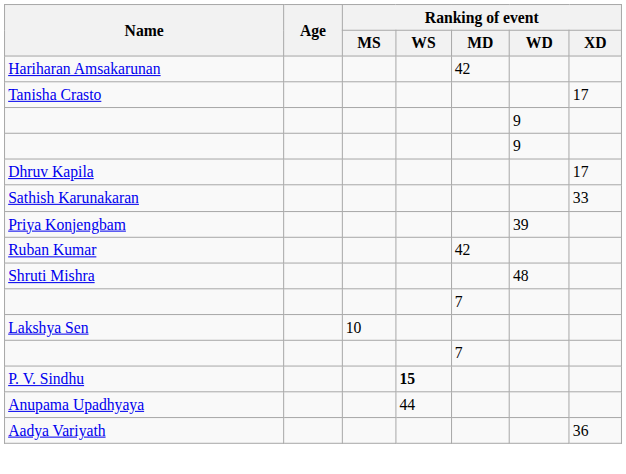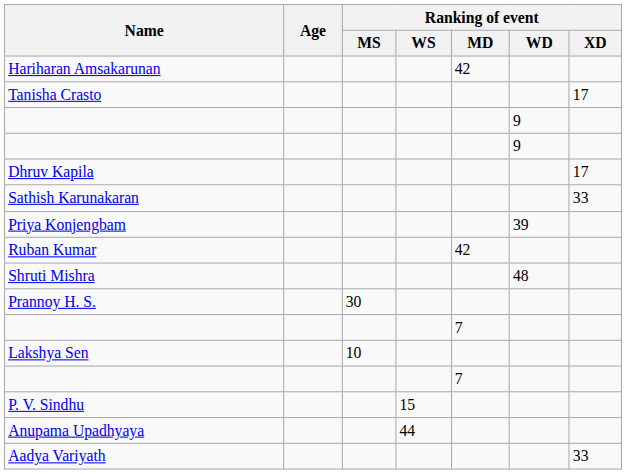 <table class="wikitable" style="width:600px; font-size:95%; text-align:left">
 <tr>
 <th rowspan="2" align="left">Name</th>
 <th rowspan="2" align="left">Age</th>
 <th colspan="5" align="center">Ranking of event</th>
 </tr>
 <tr>
 <th align="left">MS</th>
 <th align="left">WS</th>
 <th align="left">MD</th>
 <th align="left">WD</th>
 <th align="left">XD</th>
 </tr>
 <tr>
 <td><a href='#'>Hariharan Amsakarunan</a></td>
 <td></td>
 <td></td>
 <td></td>
 <td>42</td>
 <td></td>
 <td></td>
 </tr>
 <tr>
 <td><a href='#'>Tanisha Crasto</a></td>
 <td></td>
 <td></td>
 <td></td>
 <td></td>
 <td></td>
 <td>17</td>
 </tr>
 <tr>
 <td></td>
 <td></td>
 <td></td>
 <td></td>
 <td></td>
 <td>9</td>
 <td></td>
 </tr>
 <tr>
 <td></td>
 <td></td>
 <td></td>
 <td></td>
 <td></td>
 <td>9</td>
 <td></td>
 </tr>
 <tr>
 <td><a href='#'>Dhruv Kapila</a></td>
 <td></td>
 <td></td>
 <td></td>
 <td></td>
 <td></td>
 <td>17</td>
 </tr>
 <tr>
 <td><a href='#'>Sathish Karunakaran</a></td>
 <td></td>
 <td></td>
 <td></td>
 <td></td>
 <td></td>
 <td>33</td>
 </tr>
 <tr>
 <td><a href='#'>Priya Konjengbam</a></td>
 <td></td>
 <td></td>
 <td></td>
 <td></td>
 <td>39</td>
 <td></td>
 </tr>
 <tr>
 <td><a href='#'>Ruban Kumar</a></td>
 <td></td>
 <td></td>
 <td></td>
 <td>42</td>
 <td></td>
 <td></td>
 </tr>
 <tr>
 <td><a href='#'>Shruti Mishra</a></td>
 <td></td>
 <td></td>
 <td></td>
 <td></td>
 <td>48</td>
 <td></td>
 </tr>
 <tr>
+<td><a href='#'>Prannoy H. S.</a></td>
+<td></td>
+<td>30</td>
+<td></td>
+<td></td>
+<td></td>
+<td></td>
+</tr>
+<tr>
 <td></td>
 <td></td>
 <td></td>
 <td></td>
 <td>7</td>
 <td></td>
 <td></td>
 </tr>
 <tr>
 <td><a href='#'>Lakshya Sen</a></td>
 <td></td>
 <td>10</td>
 <td></td>
 <td></td>
 <td></td>
 <td></td>
 </tr>
 <tr>
 <td></td>
 <td></td>
 <td></td>
 <td></td>
 <td>7</td>
 <td></td>
 <td></td>
 </tr>
 <tr>
 <td><a href='#'>P. V. Sindhu</a></td>
 <td></td>
 <td></td>
-<td><strong>15</strong></td>
+<td>15</td>
 <td></td>
 <td></td>
 <td></td>
 </tr>
 <tr>
 <td><a href='#'>Anupama Upadhyaya</a></td>
 <td></td>
 <td></td>
 <td>44</td>
 <td></td>
 <td></td>
 <td></td>
 </tr>
 <tr>
 <td><a href='#'>Aadya Variyath</a></td>
 <td></td>
 <td></td>
 <td></td>
 <td></td>
 <td></td>
-<td>36</td>
+<td>33</td>
 </tr>
 </table>
